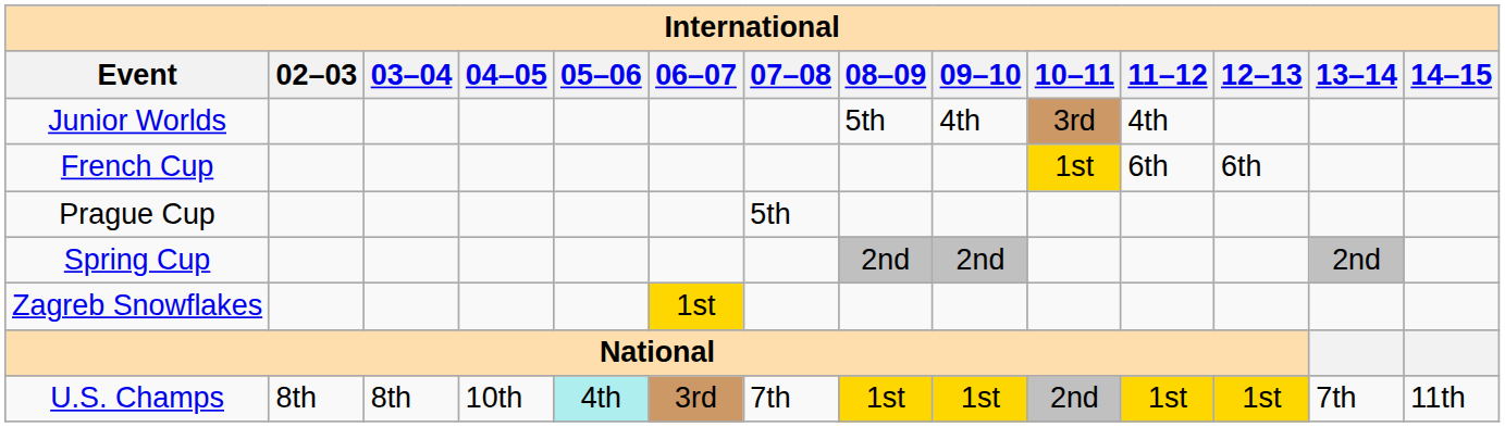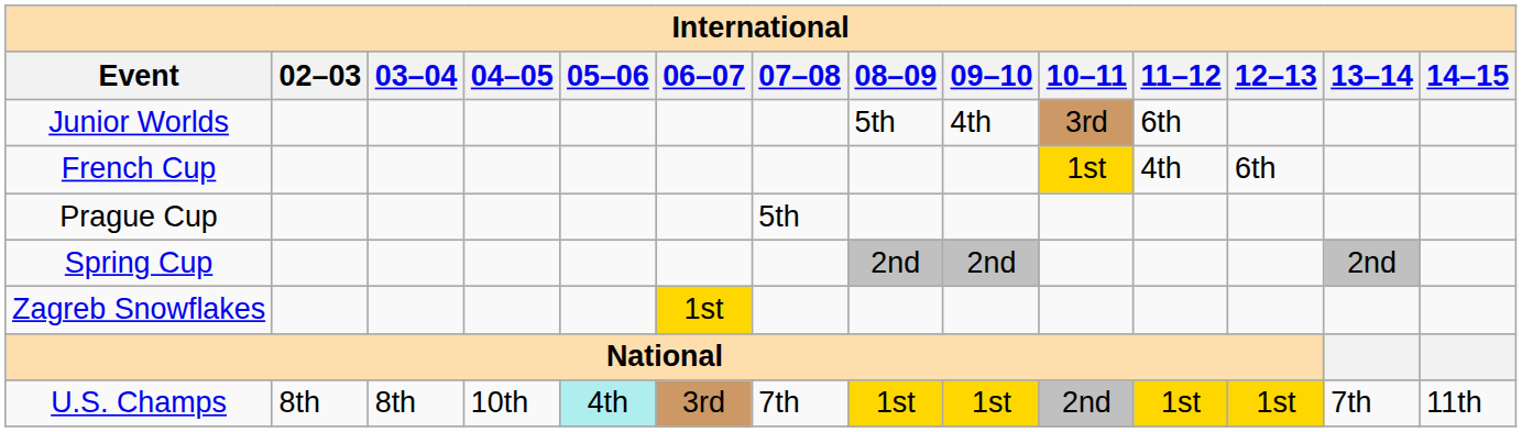 <table class="wikitable">
 <tr>
 <th colspan="17" style="background-color: #ffdead; " align="center"><strong>International</strong></th>
 </tr>
 <tr>
 <th>Event</th>
 <th>02–03</th>
 <th><a href='#'>03–04</a></th>
 <th><a href='#'>04–05</a></th>
 <th><a href='#'>05–06</a></th>
 <th><a href='#'>06–07</a></th>
 <th><a href='#'>07–08</a></th>
 <th><a href='#'>08–09</a></th>
 <th><a href='#'>09&#x2013;10</a></th>
 <th><a href='#'>10&#x2013;11</a></th>
 <th><a href='#'>11&#x2013;12</a></th>
 <th><a href='#'>12&#x2013;13</a></th>
 <th><a href='#'>13&#x2013;14</a></th>
 <th><a href='#'>14&#x2013;15</a></th>
 </tr>
 <tr>
 <td align="center"><a href='#'>Junior Worlds</a></td>
 <td align="center"></td>
 <td></td>
 <td></td>
 <td align="center"></td>
 <td align="center"></td>
 <td align="center"></td>
 <td>5th</td>
 <td>4th</td>
 <td align="center" bgcolor="cc9966">3rd</td>
-<td>4th</td>
+<td>6th</td>
 <td></td>
 <td></td>
 <td></td>
 </tr>
 <tr>
 <td align="center"><a href='#'>French Cup</a></td>
 <td align="center"></td>
 <td></td>
 <td></td>
 <td align="center"></td>
 <td></td>
 <td></td>
 <td></td>
 <td></td>
 <td align="center" bgcolor="gold">1st</td>
-<td>6th</td>
+<td>4th</td>
 <td>6th</td>
 <td></td>
 <td></td>
 </tr>
 <tr>
 <td align="center">Prague Cup</td>
 <td align="center"></td>
 <td></td>
 <td></td>
 <td align="center"></td>
 <td></td>
 <td>5th</td>
 <td></td>
 <td></td>
 <td></td>
 <td></td>
 <td></td>
 <td></td>
 <td></td>
 </tr>
 <tr>
 <td align="center"><a href='#'>Spring Cup</a></td>
 <td align="center"></td>
 <td></td>
 <td></td>
 <td align="center"></td>
 <td></td>
 <td></td>
 <td bgcolor="silver" align="center">2nd</td>
 <td bgcolor="silver" align="center">2nd</td>
 <td></td>
 <td></td>
 <td></td>
 <td bgcolor="silver" align="center">2nd</td>
 <td></td>
 </tr>
 <tr>
 <td align="center"><a href='#'>Zagreb Snowflakes</a></td>
 <td></td>
 <td></td>
 <td></td>
 <td></td>
 <td align="center" bgcolor="gold">1st</td>
 <td></td>
 <td></td>
 <td></td>
 <td></td>
 <td></td>
 <td></td>
 <td></td>
 <td></td>
 </tr>
 <tr>
 <th colspan="12" style="background-color: #ffdead; " align="center"><strong>National</strong></th>
 <th></th>
 <th></th>
 </tr>
 <tr>
 <td align="center"><a href='#'>U.S. Champs</a></td>
 <td>8th</td>
 <td>8th</td>
 <td>10th</td>
 <td align="center" style="background: paleturquoise;">4th</td>
 <td align="center" bgcolor="cc9966">3rd</td>
 <td>7th</td>
 <td align="center" bgcolor="gold">1st</td>
 <td align="center" bgcolor="gold">1st</td>
 <td bgcolor="silver" align="center">2nd</td>
 <td align="center" bgcolor="gold">1st</td>
 <td align="center" bgcolor="gold">1st</td>
 <td>7th</td>
 <td>11th</td>
 </tr>
 </table>
